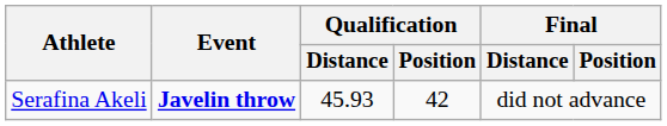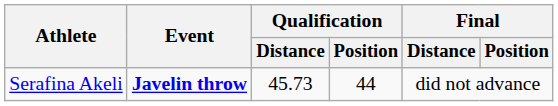 <table class=wikitable style="font-size:90%">
 <tr>
 <th rowspan="2">Athlete</th>
 <th rowspan="2">Event</th>
 <th colspan="2">Qualification</th>
 <th colspan="2">Final</th>
 </tr>
 <tr style="font-size:95%">
 <th>Distance</th>
 <th>Position</th>
 <th>Distance</th>
 <th>Position</th>
 </tr>
 <tr align=center>
 <td align=left><a href='#'>Serafina Akeli</a></td>
 <td align=left><strong><a href='#'>Javelin throw</a></strong></td>
-<td>45.93</td>
-<td>42</td>
+<td>45.73</td>
+<td>44</td>
 <td colspan=2>did not advance</td>
 </tr>
 </table>
